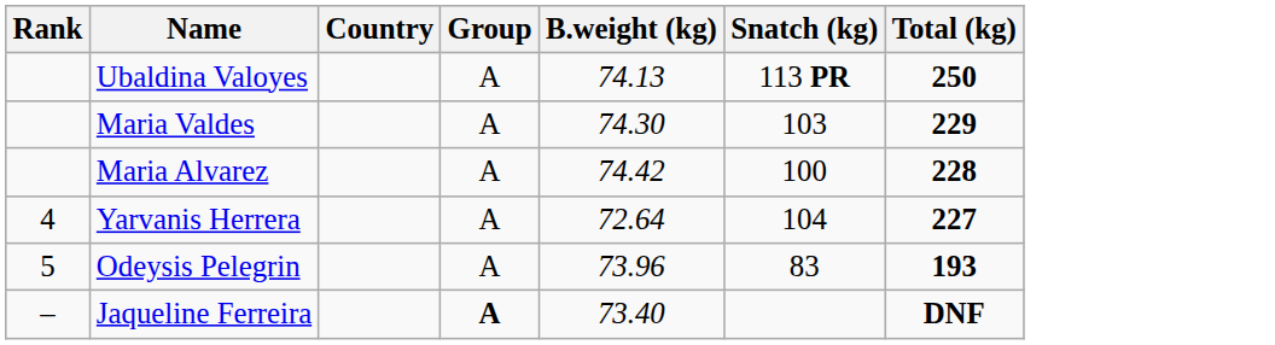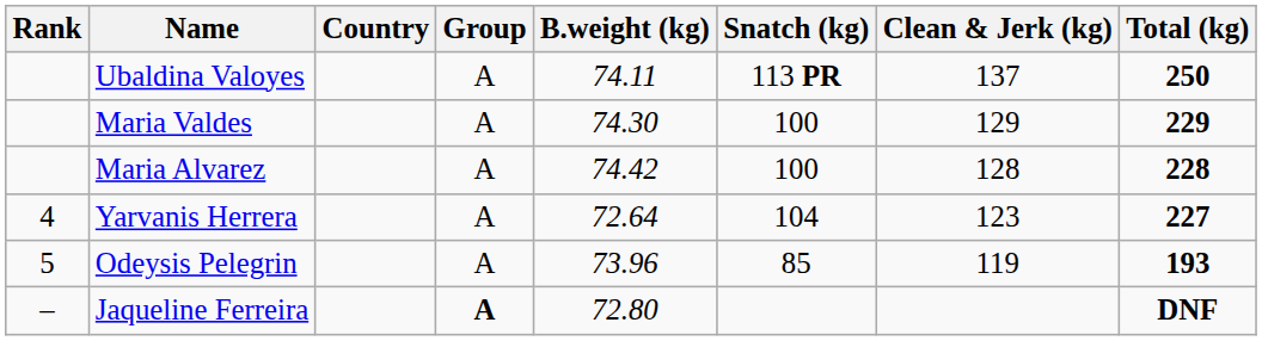 <table class="wikitable sortable" style="text-align:center;">
 <tr>
 <th>Rank</th>
 <th>Name</th>
 <th>Country</th>
 <th>Group</th>
 <th>B.weight (kg)</th>
 <th>Snatch (kg)</th>
+<th>Clean & Jerk (kg)</th>
 <th>Total (kg)</th>
 </tr>
 <tr>
 <td></td>
 <td align=left><a href='#'>Ubaldina Valoyes</a></td>
 <td align=left></td>
 <td>A</td>
-<td><em>74.13</em></td>
+<td><em>74.11</em></td>
 <td>113 <strong>PR</strong></td>
+<td>137</td>
 <td><strong>250</strong></td>
 </tr>
 <tr>
 <td></td>
 <td align=left><a href='#'>Maria Valdes</a></td>
 <td align=left></td>
 <td>A</td>
 <td><em>74.30</em></td>
-<td>103</td>
+<td>100</td>
+<td>129</td>
 <td><strong>229</strong></td>
 </tr>
 <tr>
 <td></td>
 <td align=left><a href='#'>Maria Alvarez</a></td>
 <td align=left></td>
 <td>A</td>
 <td><em>74.42</em></td>
 <td>100</td>
+<td>128</td>
 <td><strong>228</strong></td>
 </tr>
 <tr>
 <td>4</td>
 <td align=left><a href='#'>Yarvanis Herrera</a></td>
 <td align=left></td>
 <td>A</td>
 <td><em>72.64</em></td>
 <td>104</td>
+<td>123</td>
 <td><strong>227</strong></td>
 </tr>
 <tr>
 <td>5</td>
 <td align=left><a href='#'>Odeysis Pelegrin</a></td>
 <td align=left></td>
 <td>A</td>
 <td><em>73.96</em></td>
-<td>83</td>
+<td>85</td>
+<td>119</td>
 <td><strong>193</strong></td>
 </tr>
 <tr>
 <td>–</td>
 <td align=left><a href='#'>Jaqueline Ferreira</a></td>
 <td align=left></td>
 <td><strong>A</strong></td>
-<td><em>73.40</em></td>
+<td><em>72.80</em></td>
+<td></td>
 <td></td>
 <td><strong>DNF</strong></td>
 </tr>
 </table>
